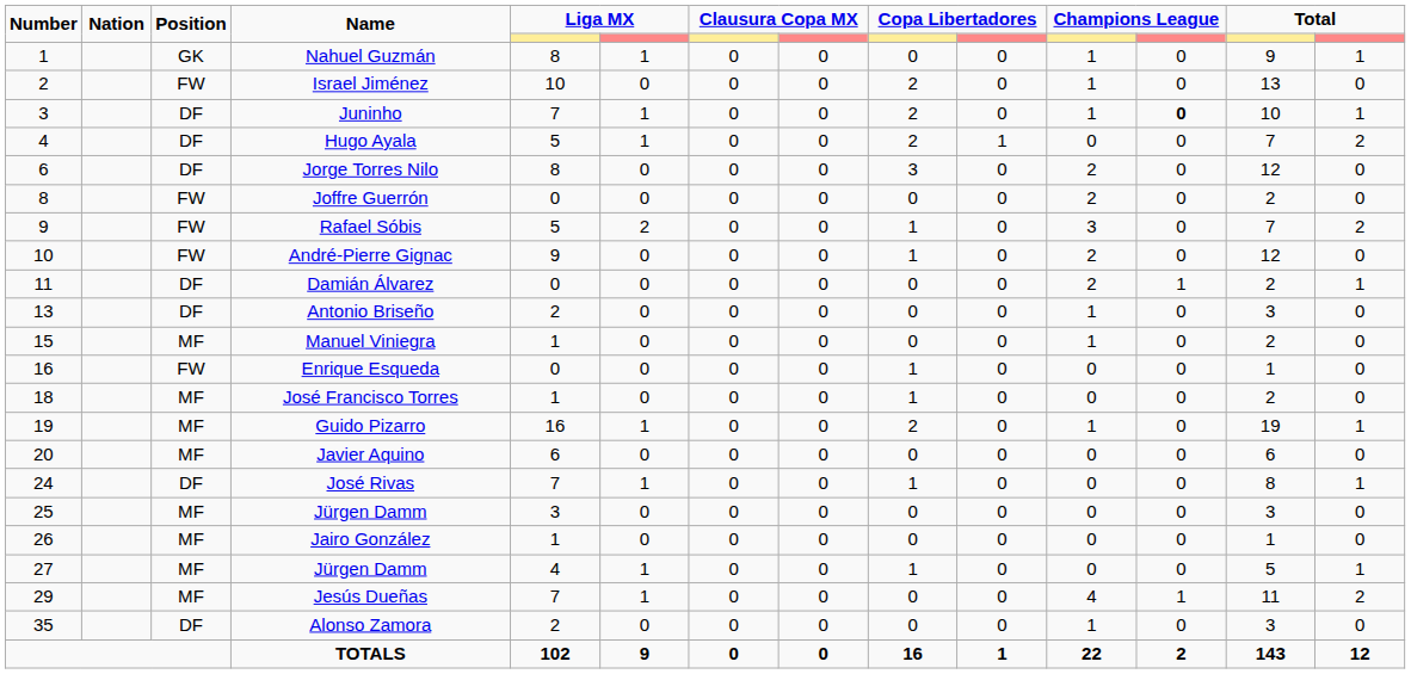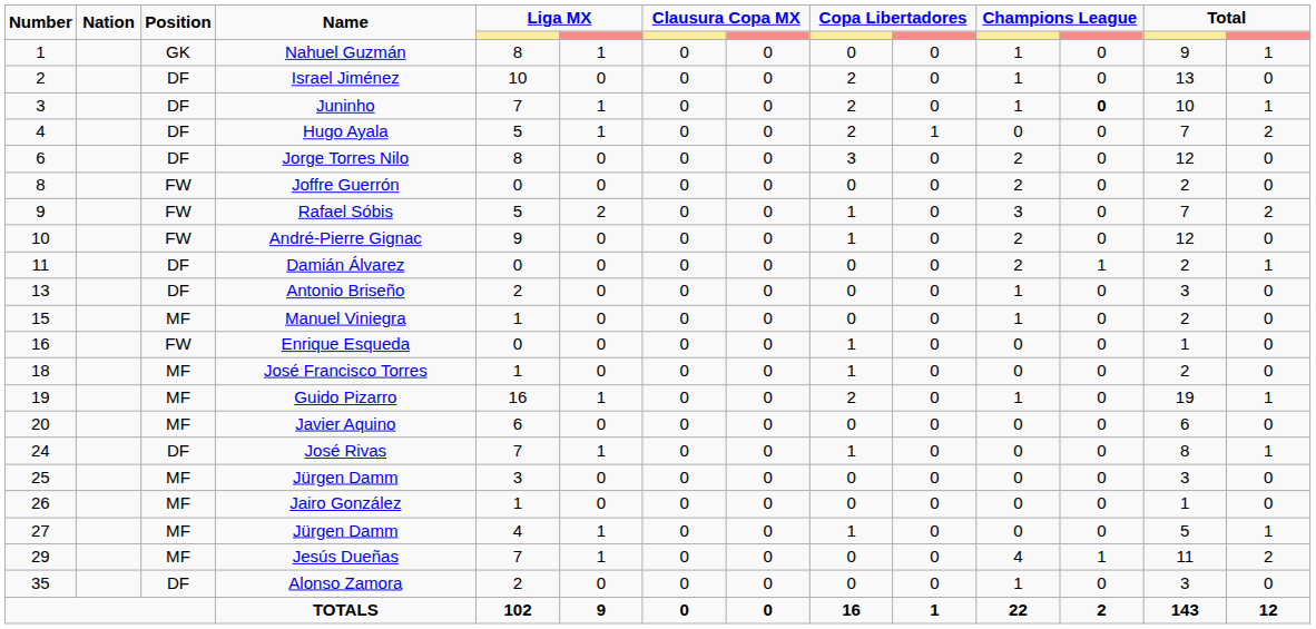 <table class="wikitable" style="text-align:center;">
 <tr>
 <td rowspan="2"  style="width:5%; text-align:center;"><strong>Number</strong></td>
 <td rowspan="2"  style="width:5%; text-align:center;"><strong>Nation</strong></td>
 <td rowspan="2"  style="width:5%; text-align:center;"><strong>Position</strong></td>
 <td rowspan="2"  style="width:20%; text-align:center;"><strong>Name</strong></td>
 <td colspan="2" style="text-align:center;"><strong><a href='#'>Liga MX</a></strong></td>
 <td colspan="2" style="text-align:center;"><strong><a href='#'>Clausura Copa MX</a></strong></td>
 <td colspan="2" style="text-align:center;"><strong><a href='#'>Copa Libertadores</a></strong></td>
 <td colspan="2" style="text-align:center;"><strong><a href='#'>Champions League</a></strong></td>
 <td colspan="2" style="text-align:center;"><strong>Total</strong></td>
 </tr>
 <tr>
 <th style="width:60px; background:#fe9;"></th>
 <th style="width:60px; background:#ff8888;"></th>
 <th style="width:60px; background:#fe9;"></th>
 <th style="width:60px; background:#ff8888;"></th>
 <th style="width:60px; background:#fe9;"></th>
 <th style="width:60px; background:#ff8888;"></th>
 <th style="width:60px; background:#fe9;"></th>
 <th style="width:60px; background:#ff8888;"></th>
 <th style="width:60px; background:#fe9;"></th>
 <th style="width:60px; background:#ff8888;"></th>
 </tr>
 <tr>
 <td>1</td>
 <td></td>
 <td>GK</td>
 <td><a href='#'>Nahuel Guzmán</a></td>
 <td>8</td>
 <td>1</td>
 <td>0</td>
 <td>0</td>
 <td>0</td>
 <td>0</td>
 <td>1</td>
 <td>0</td>
 <td>9</td>
 <td>1</td>
 </tr>
 <tr>
 <td>2</td>
 <td></td>
-<td>FW</td>
+<td>DF</td>
 <td><a href='#'>Israel Jiménez</a></td>
 <td>10</td>
 <td>0</td>
 <td>0</td>
 <td>0</td>
 <td>2</td>
 <td>0</td>
 <td>1</td>
 <td>0</td>
 <td>13</td>
 <td>0</td>
 </tr>
 <tr>
 <td>3</td>
 <td></td>
 <td>DF</td>
 <td><a href='#'>Juninho</a></td>
 <td>7</td>
 <td>1</td>
 <td>0</td>
 <td>0</td>
 <td>2</td>
 <td>0</td>
 <td>1</td>
 <td><strong>0</strong></td>
 <td>10</td>
 <td>1</td>
 </tr>
 <tr>
 <td>4</td>
 <td></td>
 <td>DF</td>
 <td><a href='#'>Hugo Ayala</a></td>
 <td>5</td>
 <td>1</td>
 <td>0</td>
 <td>0</td>
 <td>2</td>
 <td>1</td>
 <td>0</td>
 <td>0</td>
 <td>7</td>
 <td>2</td>
 </tr>
 <tr>
 <td>6</td>
 <td></td>
 <td>DF</td>
 <td><a href='#'>Jorge Torres Nilo</a></td>
 <td>8</td>
 <td>0</td>
 <td>0</td>
 <td>0</td>
 <td>3</td>
 <td>0</td>
 <td>2</td>
 <td>0</td>
 <td>12</td>
 <td>0</td>
 </tr>
 <tr>
 <td>8</td>
 <td></td>
 <td>FW</td>
 <td><a href='#'>Joffre Guerrón</a></td>
 <td>0</td>
 <td>0</td>
 <td>0</td>
 <td>0</td>
 <td>0</td>
 <td>0</td>
 <td>2</td>
 <td>0</td>
 <td>2</td>
 <td>0</td>
 </tr>
 <tr>
 <td>9</td>
 <td></td>
 <td>FW</td>
 <td><a href='#'>Rafael Sóbis</a></td>
 <td>5</td>
 <td>2</td>
 <td>0</td>
 <td>0</td>
 <td>1</td>
 <td>0</td>
 <td>3</td>
 <td>0</td>
 <td>7</td>
 <td>2</td>
 </tr>
 <tr>
 <td>10</td>
 <td></td>
 <td>FW</td>
 <td><a href='#'>André-Pierre Gignac</a></td>
 <td>9</td>
 <td>0</td>
 <td>0</td>
 <td>0</td>
 <td>1</td>
 <td>0</td>
 <td>2</td>
 <td>0</td>
 <td>12</td>
 <td>0</td>
 </tr>
 <tr>
 <td>11</td>
 <td></td>
 <td>DF</td>
 <td><a href='#'>Damián Álvarez</a></td>
 <td>0</td>
 <td>0</td>
 <td>0</td>
 <td>0</td>
 <td>0</td>
 <td>0</td>
 <td>2</td>
 <td>1</td>
 <td>2</td>
 <td>1</td>
 </tr>
 <tr>
 <td>13</td>
 <td></td>
 <td>DF</td>
 <td><a href='#'>Antonio Briseño</a></td>
 <td>2</td>
 <td>0</td>
 <td>0</td>
 <td>0</td>
 <td>0</td>
 <td>0</td>
 <td>1</td>
 <td>0</td>
 <td>3</td>
 <td>0</td>
 </tr>
 <tr>
 <td>15</td>
 <td></td>
 <td>MF</td>
 <td><a href='#'>Manuel Viniegra</a></td>
 <td>1</td>
 <td>0</td>
 <td>0</td>
 <td>0</td>
 <td>0</td>
 <td>0</td>
 <td>1</td>
 <td>0</td>
 <td>2</td>
 <td>0</td>
 </tr>
 <tr>
 <td>16</td>
 <td></td>
 <td>FW</td>
 <td><a href='#'>Enrique Esqueda</a></td>
 <td>0</td>
 <td>0</td>
 <td>0</td>
 <td>0</td>
 <td>1</td>
 <td>0</td>
 <td>0</td>
 <td>0</td>
 <td>1</td>
 <td>0</td>
 </tr>
 <tr>
 <td>18</td>
 <td></td>
 <td>MF</td>
 <td><a href='#'>José Francisco Torres</a></td>
 <td>1</td>
 <td>0</td>
 <td>0</td>
 <td>0</td>
 <td>1</td>
 <td>0</td>
 <td>0</td>
 <td>0</td>
 <td>2</td>
 <td>0</td>
 </tr>
 <tr>
 <td>19</td>
 <td></td>
 <td>MF</td>
 <td><a href='#'>Guido Pizarro</a></td>
 <td>16</td>
 <td>1</td>
 <td>0</td>
 <td>0</td>
 <td>2</td>
 <td>0</td>
 <td>1</td>
 <td>0</td>
 <td>19</td>
 <td>1</td>
 </tr>
 <tr>
 <td>20</td>
 <td></td>
 <td>MF</td>
 <td><a href='#'>Javier Aquino</a></td>
 <td>6</td>
 <td>0</td>
 <td>0</td>
 <td>0</td>
 <td>0</td>
 <td>0</td>
 <td>0</td>
 <td>0</td>
 <td>6</td>
 <td>0</td>
 </tr>
 <tr>
 <td>24</td>
 <td></td>
 <td>DF</td>
 <td><a href='#'>José Rivas</a></td>
 <td>7</td>
 <td>1</td>
 <td>0</td>
 <td>0</td>
 <td>1</td>
 <td>0</td>
 <td>0</td>
 <td>0</td>
 <td>8</td>
 <td>1</td>
 </tr>
 <tr>
 <td>25</td>
 <td></td>
 <td>MF</td>
 <td><a href='#'>Jürgen Damm</a></td>
 <td>3</td>
 <td>0</td>
 <td>0</td>
 <td>0</td>
 <td>0</td>
 <td>0</td>
 <td>0</td>
 <td>0</td>
 <td>3</td>
 <td>0</td>
 </tr>
 <tr>
 <td>26</td>
 <td></td>
 <td>MF</td>
 <td><a href='#'>Jairo González</a></td>
 <td>1</td>
 <td>0</td>
 <td>0</td>
 <td>0</td>
 <td>0</td>
 <td>0</td>
 <td>0</td>
 <td>0</td>
 <td>1</td>
 <td>0</td>
 </tr>
 <tr>
 <td>27</td>
 <td></td>
 <td>MF</td>
 <td><a href='#'>Jürgen Damm</a></td>
 <td>4</td>
 <td>1</td>
 <td>0</td>
 <td>0</td>
 <td>1</td>
 <td>0</td>
 <td>0</td>
 <td>0</td>
 <td>5</td>
 <td>1</td>
 </tr>
 <tr>
 <td>29</td>
 <td></td>
 <td>MF</td>
 <td><a href='#'>Jesús Dueñas</a></td>
 <td>7</td>
 <td>1</td>
 <td>0</td>
 <td>0</td>
 <td>0</td>
 <td>0</td>
 <td>4</td>
 <td>1</td>
 <td>11</td>
 <td>2</td>
 </tr>
 <tr>
 <td>35</td>
 <td></td>
 <td>DF</td>
 <td><a href='#'>Alonso Zamora</a></td>
 <td>2</td>
 <td>0</td>
 <td>0</td>
 <td>0</td>
 <td>0</td>
 <td>0</td>
 <td>1</td>
 <td>0</td>
 <td>3</td>
 <td>0</td>
 </tr>
 <tr>
 <td colspan="3"></td>
 <td><strong>TOTALS</strong></td>
 <td><strong>102</strong></td>
 <td><strong>9</strong></td>
 <td><strong>0</strong></td>
 <td><strong>0</strong></td>
 <td><strong>16</strong></td>
 <td><strong>1</strong></td>
 <td><strong>22</strong></td>
 <td><strong>2</strong></td>
 <td><strong>143</strong></td>
 <td><strong>12</strong></td>
 </tr>
 </table>
